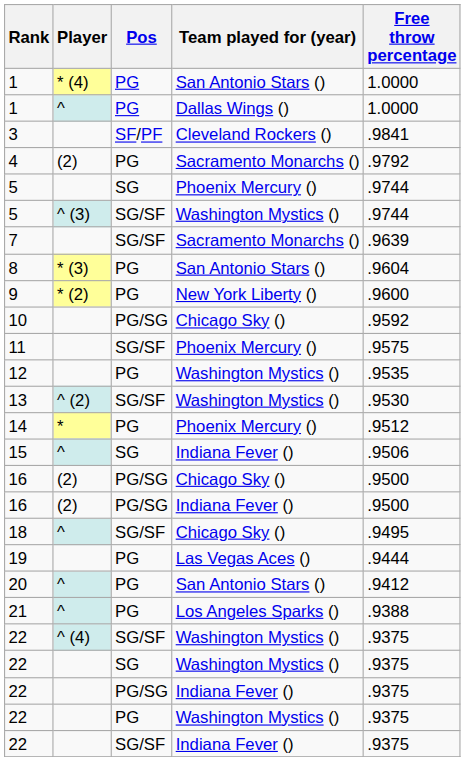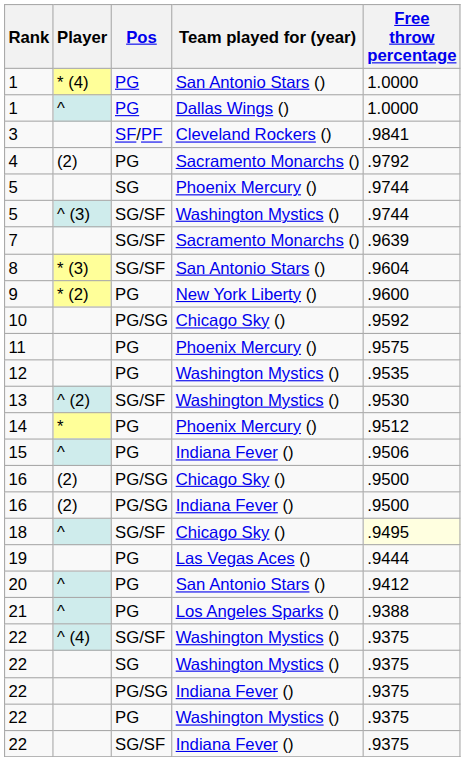 <table class="wikitable sortable" style="font-size: 95%;">
 <tr>
 <th>Rank</th>
 <th>Player</th>
 <th><a href='#'>Pos</a></th>
 <th class="unsortable">Team played for (year)</th>
 <th><a href='#'>Free<br>throw<br>percentage</a></th>
 </tr>
 <tr>
 <td>1</td>
 <td bgcolor="#FFFF99">* (4)</td>
 <td><a href='#'>PG</a></td>
 <td><a href='#'>San Antonio Stars</a> ()</td>
 <td>1.0000</td>
 </tr>
 <tr>
 <td>1</td>
 <td bgcolor="#CFECEC">^</td>
 <td><a href='#'>PG</a></td>
 <td><a href='#'>Dallas Wings</a> ()</td>
 <td>1.0000</td>
 </tr>
 <tr>
 <td>3</td>
 <td></td>
 <td><a href='#'>SF</a>/<a href='#'>PF</a></td>
 <td><a href='#'>Cleveland Rockers</a> ()</td>
 <td>.9841</td>
 </tr>
 <tr>
 <td>4</td>
 <td> (2)</td>
 <td>PG</td>
 <td><a href='#'>Sacramento Monarchs</a> ()</td>
 <td>.9792</td>
 </tr>
 <tr>
 <td>5</td>
 <td></td>
 <td>SG</td>
 <td><a href='#'>Phoenix Mercury</a> ()</td>
 <td>.9744</td>
 </tr>
 <tr>
 <td>5</td>
 <td bgcolor="#CFECEC">^ (3)</td>
 <td>SG/SF</td>
 <td><a href='#'>Washington Mystics</a> ()</td>
 <td>.9744</td>
 </tr>
 <tr>
 <td>7</td>
 <td></td>
 <td>SG/SF</td>
 <td><a href='#'>Sacramento Monarchs</a> ()</td>
 <td>.9639</td>
 </tr>
 <tr>
 <td>8</td>
 <td bgcolor="#FFFF99">* (3)</td>
-<td>PG</td>
+<td>SG/SF</td>
 <td><a href='#'>San Antonio Stars</a> ()</td>
 <td>.9604</td>
 </tr>
 <tr>
 <td>9</td>
 <td bgcolor="#FFFF99">* (2)</td>
 <td>PG</td>
 <td><a href='#'>New York Liberty</a> ()</td>
 <td>.9600</td>
 </tr>
 <tr>
 <td>10</td>
 <td></td>
 <td>PG/SG</td>
 <td><a href='#'>Chicago Sky</a> ()</td>
 <td>.9592</td>
 </tr>
 <tr>
 <td>11</td>
 <td></td>
-<td>SG/SF</td>
+<td>PG</td>
 <td><a href='#'>Phoenix Mercury</a> ()</td>
 <td>.9575</td>
 </tr>
 <tr>
 <td>12</td>
 <td></td>
 <td>PG</td>
 <td><a href='#'>Washington Mystics</a> ()</td>
 <td>.9535</td>
 </tr>
 <tr>
 <td>13</td>
 <td bgcolor="#CFECEC">^ (2)</td>
 <td>SG/SF</td>
 <td><a href='#'>Washington Mystics</a> ()</td>
 <td>.9530</td>
 </tr>
 <tr>
 <td>14</td>
 <td bgcolor="#FFFF99">*</td>
 <td>PG</td>
 <td><a href='#'>Phoenix Mercury</a> ()</td>
 <td>.9512</td>
 </tr>
 <tr>
 <td>15</td>
 <td bgcolor="#CFECEC">^</td>
-<td>SG</td>
+<td>PG</td>
 <td><a href='#'>Indiana Fever</a> ()</td>
 <td>.9506</td>
 </tr>
 <tr>
 <td>16</td>
 <td> (2)</td>
 <td>PG/SG</td>
 <td><a href='#'>Chicago Sky</a> ()</td>
 <td>.9500</td>
 </tr>
 <tr>
 <td>16</td>
 <td> (2)</td>
 <td>PG/SG</td>
 <td><a href='#'>Indiana Fever</a> ()</td>
 <td>.9500</td>
 </tr>
 <tr>
 <td>18</td>
 <td bgcolor="#CFECEC">^</td>
 <td>SG/SF</td>
 <td><a href='#'>Chicago Sky</a> ()</td>
-<td>.9495</td>
+<td style="background: lightyellow;">.9495</td>
 </tr>
 <tr>
 <td>19</td>
 <td></td>
 <td>PG</td>
 <td><a href='#'>Las Vegas Aces</a> ()</td>
 <td>.9444</td>
 </tr>
 <tr>
 <td>20</td>
 <td bgcolor="#CFECEC">^</td>
 <td>PG</td>
 <td><a href='#'>San Antonio Stars</a> ()</td>
 <td>.9412</td>
 </tr>
 <tr>
 <td>21</td>
 <td bgcolor="#CFECEC">^</td>
 <td>PG</td>
 <td><a href='#'>Los Angeles Sparks</a> ()</td>
 <td>.9388</td>
 </tr>
 <tr>
 <td>22</td>
 <td bgcolor="#CFECEC">^ (4)</td>
 <td>SG/SF</td>
 <td><a href='#'>Washington Mystics</a> ()</td>
 <td>.9375</td>
 </tr>
 <tr>
 <td>22</td>
 <td></td>
 <td>SG</td>
 <td><a href='#'>Washington Mystics</a> ()</td>
 <td>.9375</td>
 </tr>
 <tr>
 <td>22</td>
 <td></td>
 <td>PG/SG</td>
 <td><a href='#'>Indiana Fever</a> ()</td>
 <td>.9375</td>
 </tr>
 <tr>
 <td>22</td>
 <td></td>
 <td>PG</td>
 <td><a href='#'>Washington Mystics</a> ()</td>
 <td>.9375</td>
 </tr>
 <tr>
 <td>22</td>
 <td></td>
 <td>SG/SF</td>
 <td><a href='#'>Indiana Fever</a> ()</td>
 <td>.9375</td>
 </tr>
 <tr>
 </tr>
 </table>
